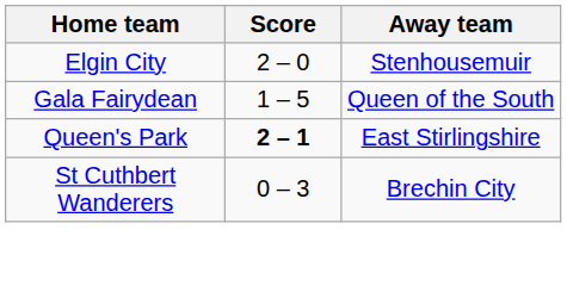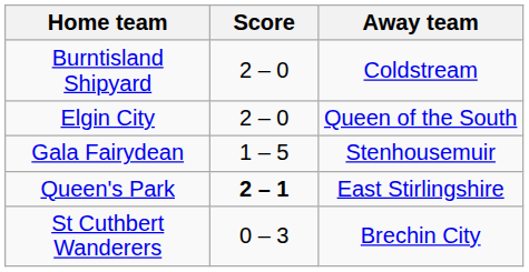 <table class="wikitable" style="text-align: center">
 <tr>
 <th width=140>Home team</th>
 <th width=70>Score</th>
 <th width=140>Away team</th>
 </tr>
 <tr>
+<td><a href='#'>Burntisland Shipyard</a></td>
+<td>2 – 0</td>
+<td><a href='#'>Coldstream</a></td>
+</tr>
+<tr>
 <td><a href='#'>Elgin City</a></td>
 <td>2 – 0</td>
-<td><a href='#'>Stenhousemuir</a></td>
+<td><a href='#'>Queen of the South</a></td>
 </tr>
 <tr>
 <td><a href='#'>Gala Fairydean</a></td>
 <td>1 – 5</td>
-<td><a href='#'>Queen of the South</a></td>
+<td><a href='#'>Stenhousemuir</a></td>
 </tr>
 <tr>
 <td><a href='#'>Queen's Park</a></td>
 <td><strong>2 – 1</strong></td>
 <td><a href='#'>East Stirlingshire</a></td>
 </tr>
 <tr>
 <td><a href='#'>St Cuthbert Wanderers</a></td>
 <td>0 – 3</td>
 <td><a href='#'>Brechin City</a></td>
 </tr>
 </table>
